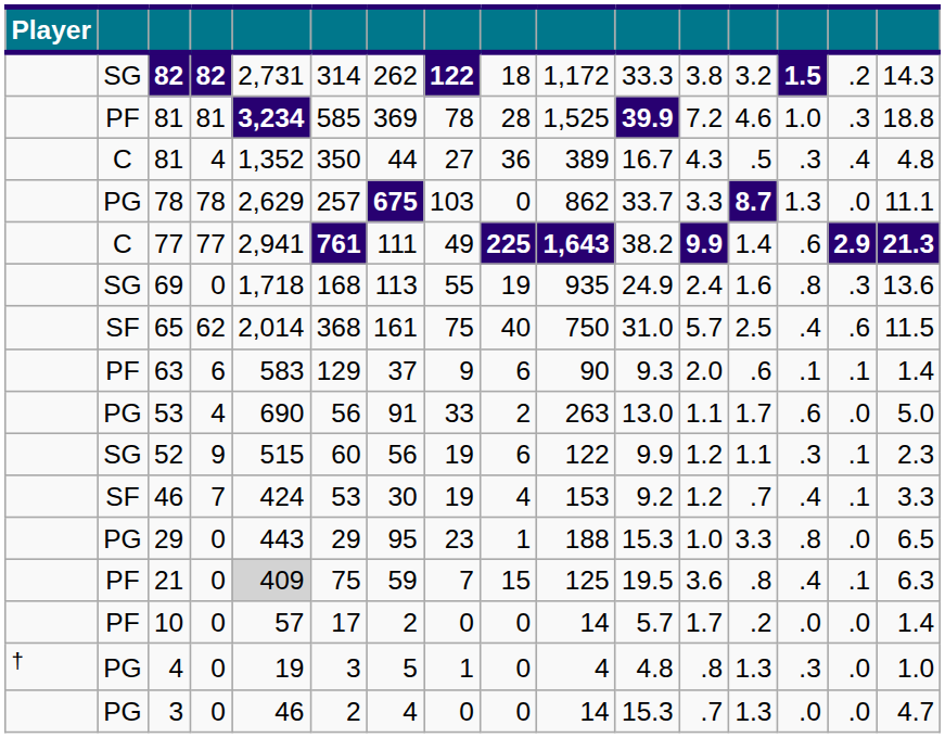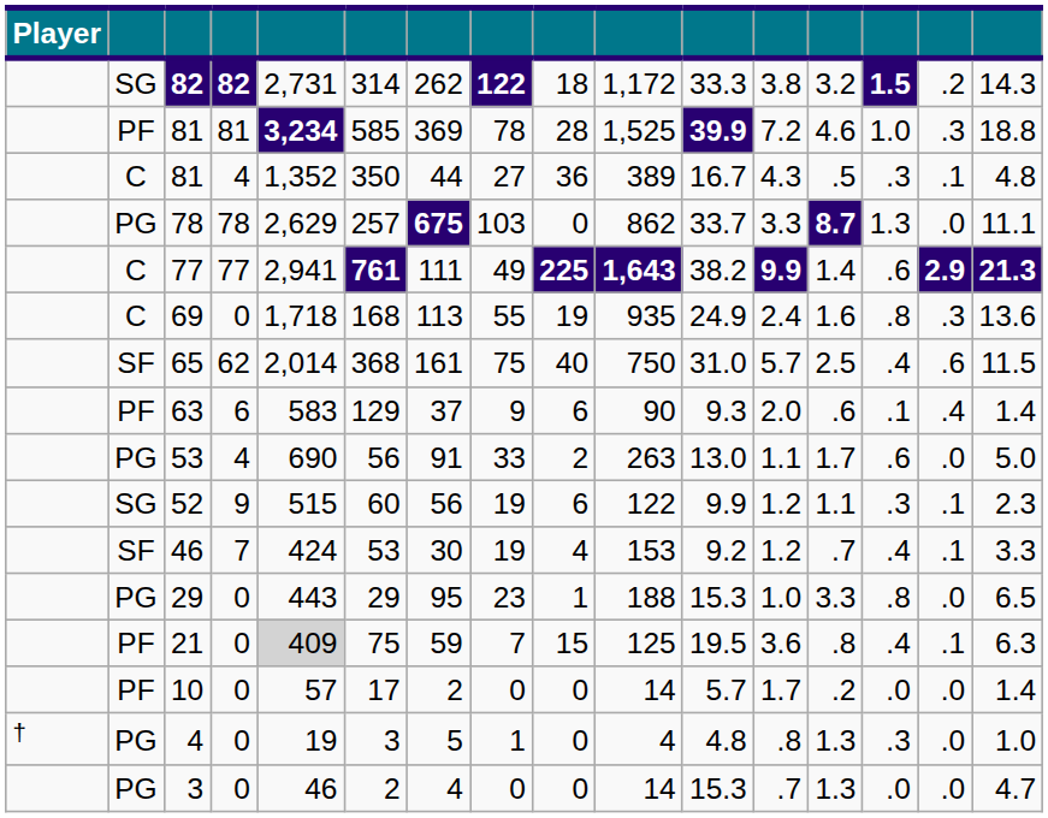 <table class="wikitable sortable" style="font-size: 95%; text-align:right;">
 <tr>
 <th style="background:#00778B; color:#FFFFFF; border-top:#280071 3px solid; border-bottom:#280071 3px solid;">Player</th>
 <th style="background:#00778B; color:#FFFFFF; border-top:#280071 3px solid; border-bottom:#280071 3px solid;"></th>
 <th style="background:#00778B; color:#FFFFFF; border-top:#280071 3px solid; border-bottom:#280071 3px solid;"></th>
 <th style="background:#00778B; color:#FFFFFF; border-top:#280071 3px solid; border-bottom:#280071 3px solid;"></th>
 <th style="background:#00778B; color:#FFFFFF; border-top:#280071 3px solid; border-bottom:#280071 3px solid;"></th>
 <th style="background:#00778B; color:#FFFFFF; border-top:#280071 3px solid; border-bottom:#280071 3px solid;"></th>
 <th style="background:#00778B; color:#FFFFFF; border-top:#280071 3px solid; border-bottom:#280071 3px solid;"></th>
 <th style="background:#00778B; color:#FFFFFF; border-top:#280071 3px solid; border-bottom:#280071 3px solid;"></th>
 <th style="background:#00778B; color:#FFFFFF; border-top:#280071 3px solid; border-bottom:#280071 3px solid;"></th>
 <th style="background:#00778B; color:#FFFFFF; border-top:#280071 3px solid; border-bottom:#280071 3px solid;"></th>
 <th style="background:#00778B; color:#FFFFFF; border-top:#280071 3px solid; border-bottom:#280071 3px solid;"></th>
 <th style="background:#00778B; color:#FFFFFF; border-top:#280071 3px solid; border-bottom:#280071 3px solid;"></th>
 <th style="background:#00778B; color:#FFFFFF; border-top:#280071 3px solid; border-bottom:#280071 3px solid;"></th>
 <th style="background:#00778B; color:#FFFFFF; border-top:#280071 3px solid; border-bottom:#280071 3px solid;"></th>
 <th style="background:#00778B; color:#FFFFFF; border-top:#280071 3px solid; border-bottom:#280071 3px solid;"></th>
 <th style="background:#00778B; color:#FFFFFF; border-top:#280071 3px solid; border-bottom:#280071 3px solid;"></th>
 </tr>
 <tr>
 <td style="text-align:left;"></td>
 <td style="text-align:center;">SG</td>
 <td style="background:#280071; color:#FFFFFF;"><strong>82</strong></td>
 <td style="background:#280071; color:#FFFFFF;"><strong>82</strong></td>
 <td>2,731</td>
 <td>314</td>
 <td>262</td>
 <td style="background:#280071; color:#FFFFFF;"><strong>122</strong></td>
 <td>18</td>
 <td>1,172</td>
 <td>33.3</td>
 <td>3.8</td>
 <td>3.2</td>
 <td style="background:#280071; color:#FFFFFF;"><strong>1.5</strong></td>
 <td>.2</td>
 <td>14.3</td>
 </tr>
 <tr>
 <td style="text-align:left;"></td>
 <td style="text-align:center;">PF</td>
 <td>81</td>
 <td>81</td>
 <td style="background:#280071; color:#FFFFFF;"><strong>3,234</strong></td>
 <td>585</td>
 <td>369</td>
 <td>78</td>
 <td>28</td>
 <td>1,525</td>
 <td style="background:#280071; color:#FFFFFF;"><strong>39.9</strong></td>
 <td>7.2</td>
 <td>4.6</td>
 <td>1.0</td>
 <td>.3</td>
 <td>18.8</td>
 </tr>
 <tr>
 <td style="text-align:left;"></td>
 <td style="text-align:center;">C</td>
 <td>81</td>
 <td>4</td>
 <td>1,352</td>
 <td>350</td>
 <td>44</td>
 <td>27</td>
 <td>36</td>
 <td>389</td>
 <td>16.7</td>
 <td>4.3</td>
 <td>.5</td>
 <td>.3</td>
-<td>.4</td>
+<td>.1</td>
 <td>4.8</td>
 </tr>
 <tr>
 <td style="text-align:left;"></td>
 <td style="text-align:center;">PG</td>
 <td>78</td>
 <td>78</td>
 <td>2,629</td>
 <td>257</td>
 <td style="background:#280071; color:#FFFFFF;"><strong>675</strong></td>
 <td>103</td>
 <td>0</td>
 <td>862</td>
 <td>33.7</td>
 <td>3.3</td>
 <td style="background:#280071; color:#FFFFFF;"><strong>8.7</strong></td>
 <td>1.3</td>
 <td>.0</td>
 <td>11.1</td>
 </tr>
 <tr>
 <td style="text-align:left;"></td>
 <td style="text-align:center;">C</td>
 <td>77</td>
 <td>77</td>
 <td>2,941</td>
 <td style="background:#280071; color:#FFFFFF;"><strong>761</strong></td>
 <td>111</td>
 <td>49</td>
 <td style="background:#280071; color:#FFFFFF;"><strong>225</strong></td>
 <td style="background:#280071; color:#FFFFFF;"><strong>1,643</strong></td>
 <td>38.2</td>
 <td style="background:#280071; color:#FFFFFF;"><strong>9.9</strong></td>
 <td>1.4</td>
 <td>.6</td>
 <td style="background:#280071; color:#FFFFFF;"><strong>2.9</strong></td>
 <td style="background:#280071; color:#FFFFFF;"><strong>21.3</strong></td>
 </tr>
 <tr>
 <td style="text-align:left;"></td>
-<td style="text-align:center;">SG</td>
+<td style="text-align:center;">C</td>
 <td>69</td>
 <td>0</td>
 <td>1,718</td>
 <td>168</td>
 <td>113</td>
 <td>55</td>
 <td>19</td>
 <td>935</td>
 <td>24.9</td>
 <td>2.4</td>
 <td>1.6</td>
 <td>.8</td>
 <td>.3</td>
 <td>13.6</td>
 </tr>
 <tr>
 <td style="text-align:left;"></td>
 <td style="text-align:center;">SF</td>
 <td>65</td>
 <td>62</td>
 <td>2,014</td>
 <td>368</td>
 <td>161</td>
 <td>75</td>
 <td>40</td>
 <td>750</td>
 <td>31.0</td>
 <td>5.7</td>
 <td>2.5</td>
 <td>.4</td>
 <td>.6</td>
 <td>11.5</td>
 </tr>
 <tr>
 <td style="text-align:left;"></td>
 <td style="text-align:center;">PF</td>
 <td>63</td>
 <td>6</td>
 <td>583</td>
 <td>129</td>
 <td>37</td>
 <td>9</td>
 <td>6</td>
 <td>90</td>
 <td>9.3</td>
 <td>2.0</td>
 <td>.6</td>
 <td>.1</td>
-<td>.1</td>
+<td>.4</td>
 <td>1.4</td>
 </tr>
 <tr>
 <td style="text-align:left;"></td>
 <td style="text-align:center;">PG</td>
 <td>53</td>
 <td>4</td>
 <td>690</td>
 <td>56</td>
 <td>91</td>
 <td>33</td>
 <td>2</td>
 <td>263</td>
 <td>13.0</td>
 <td>1.1</td>
 <td>1.7</td>
 <td>.6</td>
 <td>.0</td>
 <td>5.0</td>
 </tr>
 <tr>
 <td style="text-align:left;"></td>
 <td style="text-align:center;">SG</td>
 <td>52</td>
 <td>9</td>
 <td>515</td>
 <td>60</td>
 <td>56</td>
 <td>19</td>
 <td>6</td>
 <td>122</td>
 <td>9.9</td>
 <td>1.2</td>
 <td>1.1</td>
 <td>.3</td>
 <td>.1</td>
 <td>2.3</td>
 </tr>
 <tr>
 <td style="text-align:left;"></td>
 <td style="text-align:center;">SF</td>
 <td>46</td>
 <td>7</td>
 <td>424</td>
 <td>53</td>
 <td>30</td>
 <td>19</td>
 <td>4</td>
 <td>153</td>
 <td>9.2</td>
 <td>1.2</td>
 <td>.7</td>
 <td>.4</td>
 <td>.1</td>
 <td>3.3</td>
 </tr>
 <tr>
 <td style="text-align:left;"></td>
 <td style="text-align:center;">PG</td>
 <td>29</td>
 <td>0</td>
 <td>443</td>
 <td>29</td>
 <td>95</td>
 <td>23</td>
 <td>1</td>
 <td>188</td>
 <td>15.3</td>
 <td>1.0</td>
 <td>3.3</td>
 <td>.8</td>
 <td>.0</td>
 <td>6.5</td>
 </tr>
 <tr>
 <td style="text-align:left;"></td>
 <td style="text-align:center;">PF</td>
 <td>21</td>
 <td>0</td>
 <td style="background: lightgrey;">409</td>
 <td>75</td>
 <td>59</td>
 <td>7</td>
 <td>15</td>
 <td>125</td>
 <td>19.5</td>
 <td>3.6</td>
 <td>.8</td>
 <td>.4</td>
 <td>.1</td>
 <td>6.3</td>
 </tr>
 <tr>
 <td style="text-align:left;"></td>
 <td style="text-align:center;">PF</td>
 <td>10</td>
 <td>0</td>
 <td>57</td>
 <td>17</td>
 <td>2</td>
 <td>0</td>
 <td>0</td>
 <td>14</td>
 <td>5.7</td>
 <td>1.7</td>
 <td>.2</td>
 <td>.0</td>
 <td>.0</td>
 <td>1.4</td>
 </tr>
 <tr>
 <td style="text-align:left;"><sup>†</sup></td>
 <td style="text-align:center;">PG</td>
 <td>4</td>
 <td>0</td>
 <td>19</td>
 <td>3</td>
 <td>5</td>
 <td>1</td>
 <td>0</td>
 <td>4</td>
 <td>4.8</td>
 <td>.8</td>
 <td>1.3</td>
 <td>.3</td>
 <td>.0</td>
 <td>1.0</td>
 </tr>
 <tr>
 <td style="text-align:left;"></td>
 <td style="text-align:center;">PG</td>
 <td>3</td>
 <td>0</td>
 <td>46</td>
 <td>2</td>
 <td>4</td>
 <td>0</td>
 <td>0</td>
 <td>14</td>
 <td>15.3</td>
 <td>.7</td>
 <td>1.3</td>
 <td>.0</td>
 <td>.0</td>
 <td>4.7</td>
 </tr>
 </table>
